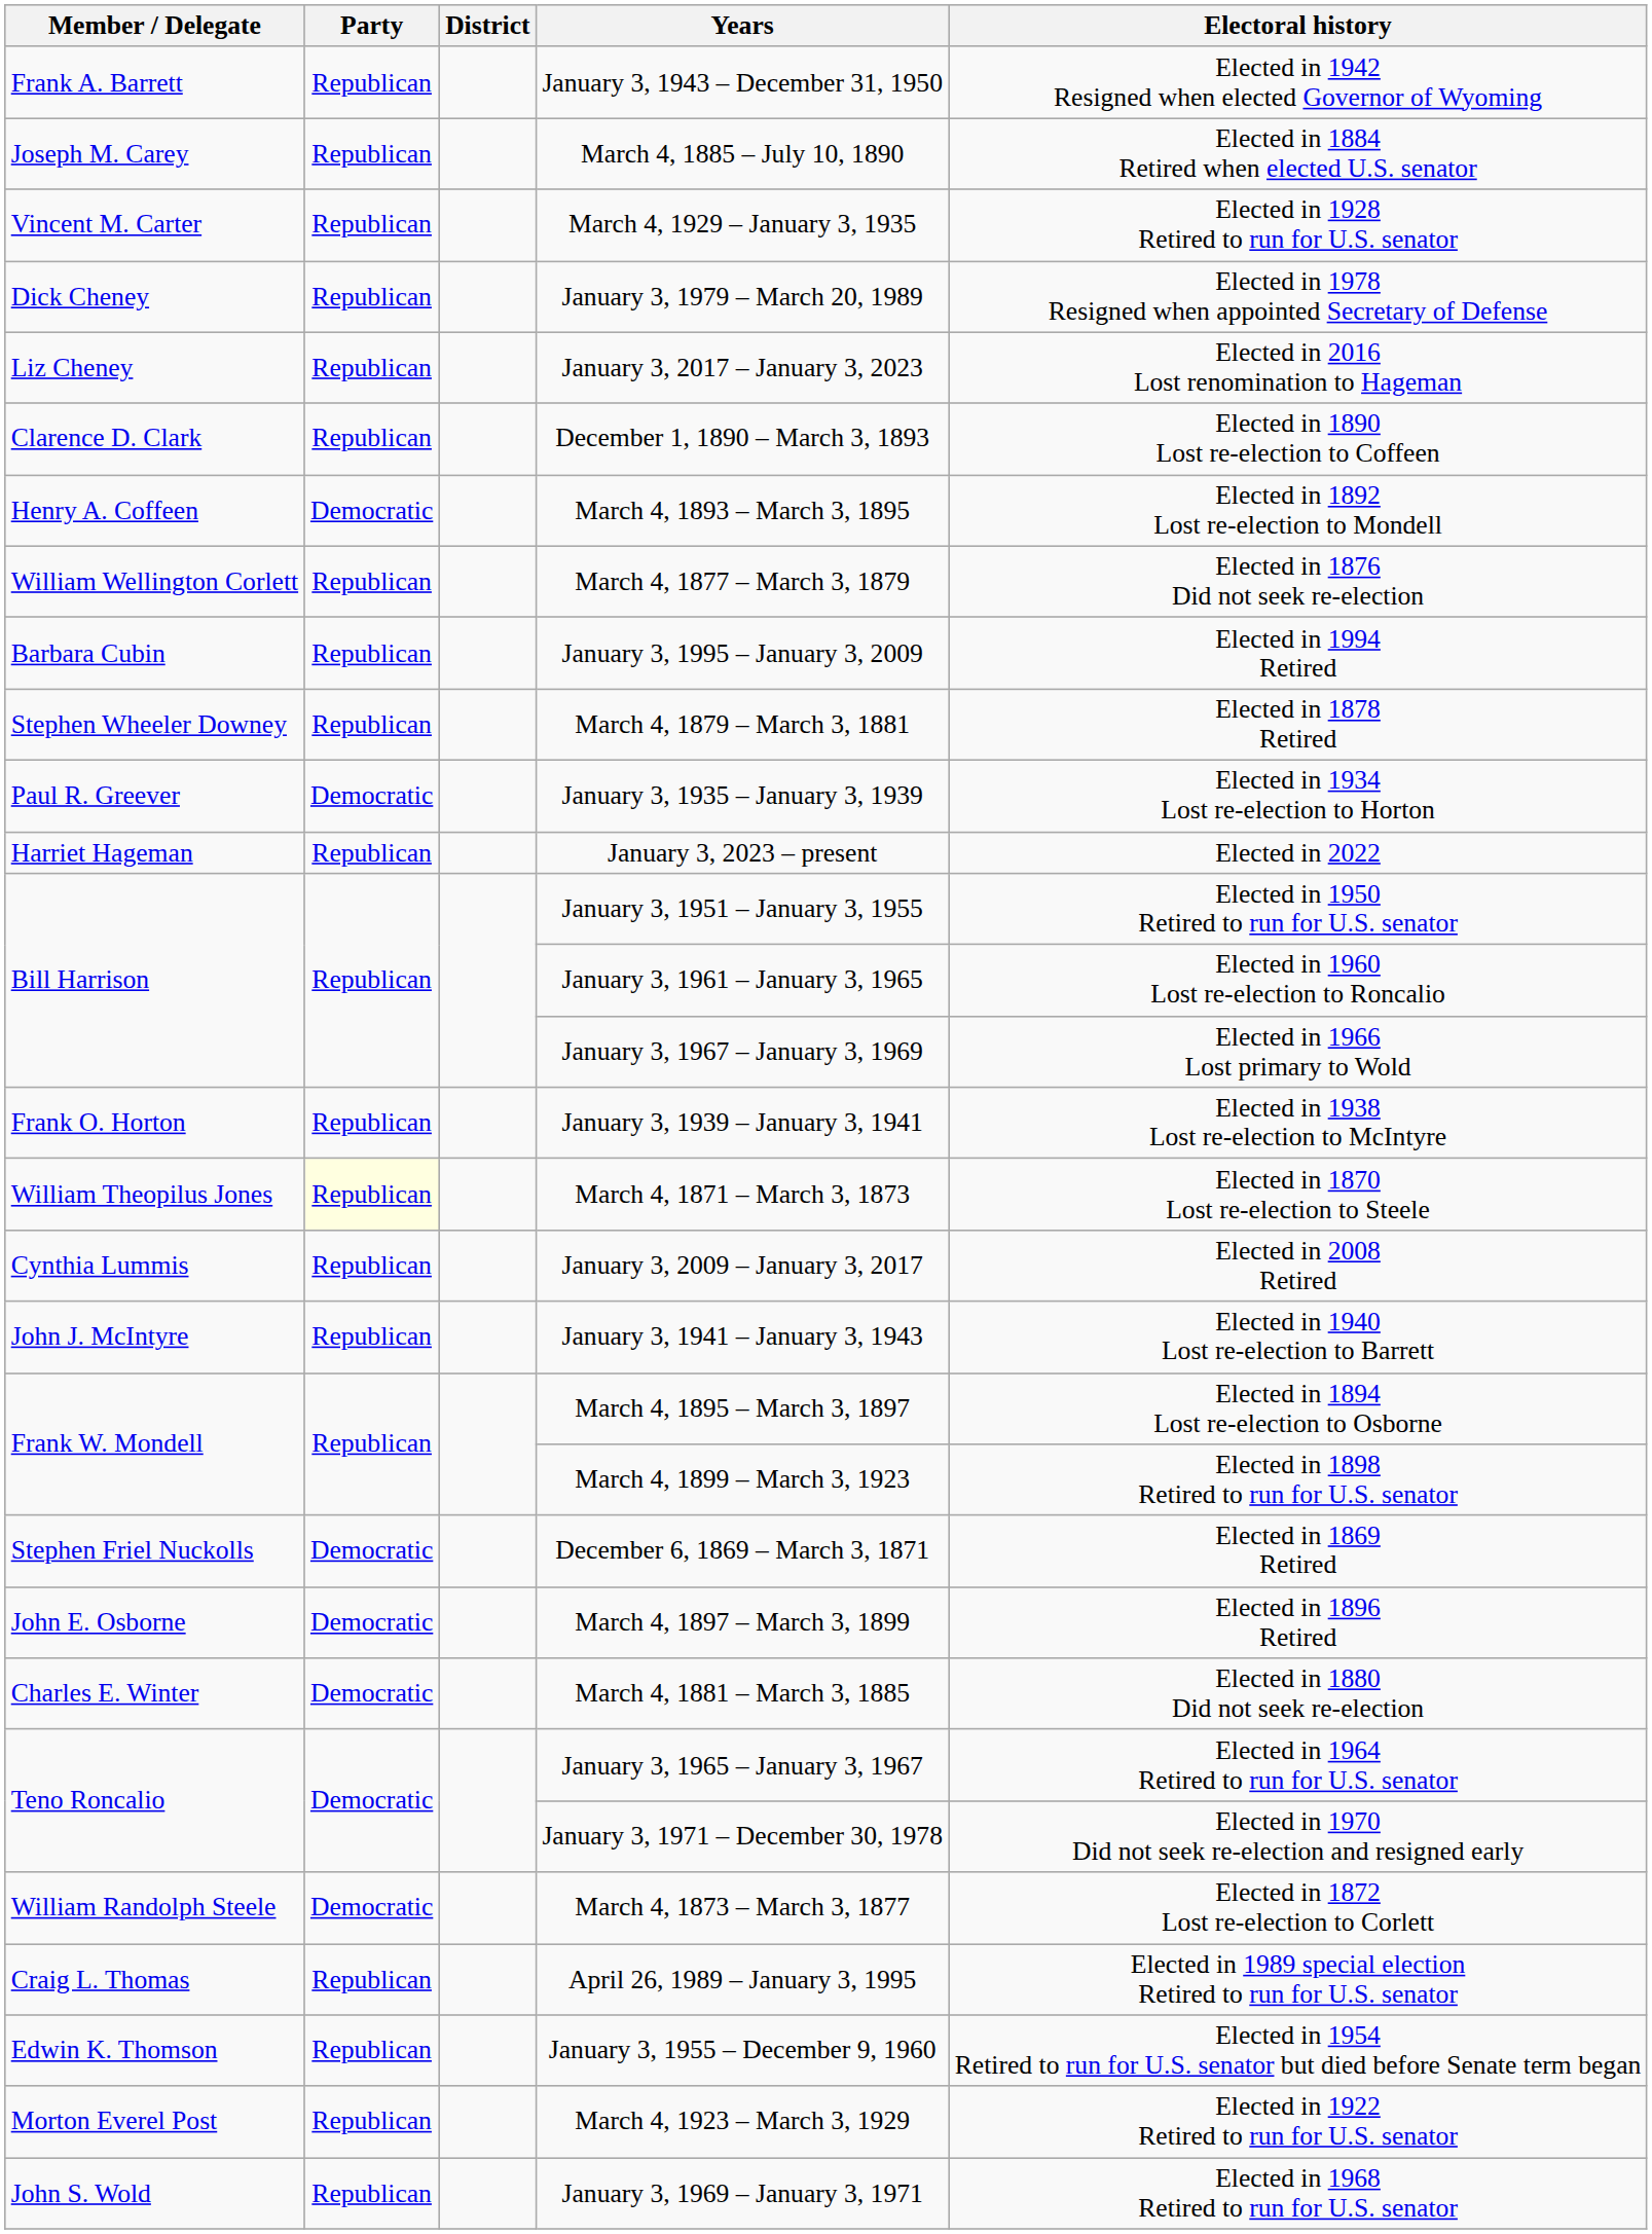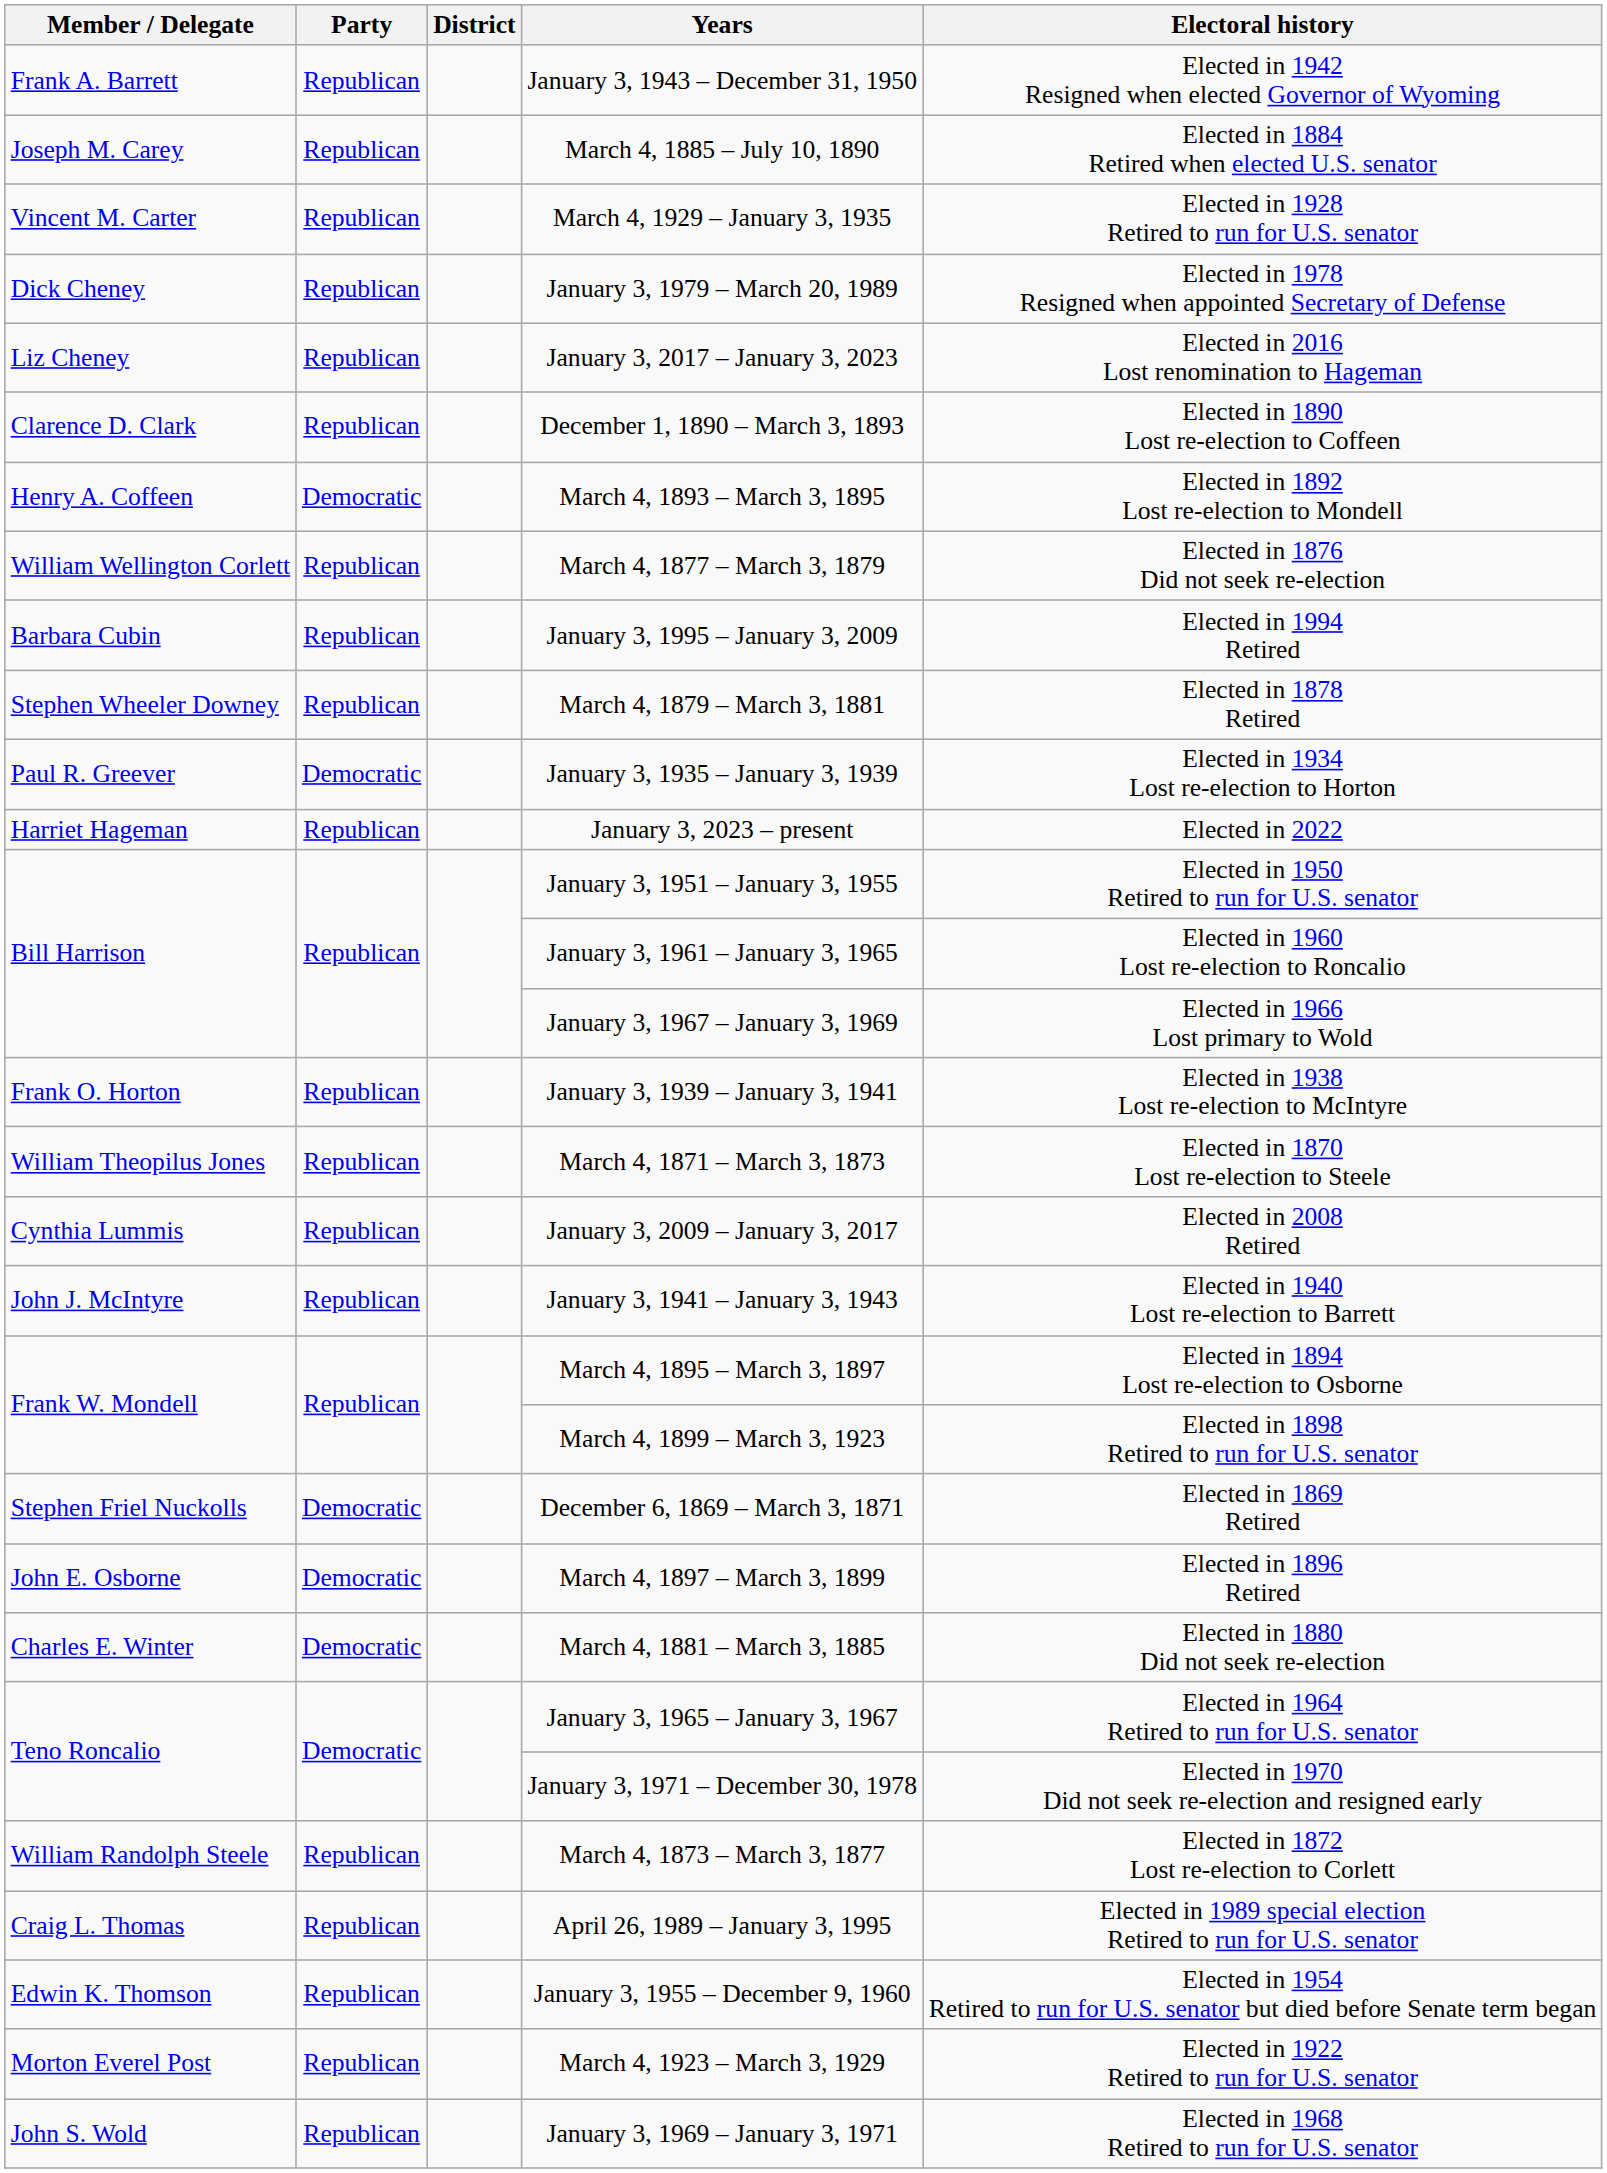 <table class="wikitable sortable" style="text-align:center">
 <tr valign=center>
 <th>Member / Delegate</th>
 <th>Party</th>
 <th>District</th>
 <th data-sort-type="date">Years</th>
 <th>Electoral history</th>
 </tr>
 <tr>
 <td align=left nowrap data-sort-value="Barrett, Frank "> <a href='#'>Frank A. Barrett</a></td>
 <td><a href='#'>Republican</a></td>
 <td></td>
 <td data-sort-value="January 3, 1943">January 3, 1943 – December 31, 1950</td>
 <td>Elected in <a href='#'>1942</a><br>Resigned when elected <a href='#'>Governor of Wyoming</a></td>
 </tr>
 <tr>
 <td align=left nowrap data-sort-value="Carey, Joseph "> <a href='#'>Joseph M. Carey</a></td>
 <td><a href='#'>Republican</a></td>
 <td></td>
 <td data-sort-value="March 4, 1885">March 4, 1885 – July 10, 1890</td>
 <td>Elected in <a href='#'>1884</a><br>Retired when <a href='#'>elected U.S. senator</a></td>
 </tr>
 <tr>
 <td align=left nowrap data-sort-value="Carter, Vincent "> <a href='#'>Vincent M. Carter</a></td>
 <td><a href='#'>Republican</a></td>
 <td></td>
 <td data-sort-value="March 4, 1929">March 4, 1929 – January 3, 1935</td>
 <td>Elected in <a href='#'>1928</a><br>Retired to <a href='#'>run for U.S. senator</a></td>
 </tr>
 <tr>
 <td align=left nowrap data-sort-value="Cheney, Richard "> <a href='#'>Dick Cheney</a></td>
 <td><a href='#'>Republican</a></td>
 <td></td>
 <td data-sort-value="January 3, 1979">January 3, 1979 – March 20, 1989</td>
 <td>Elected in <a href='#'>1978</a><br>Resigned when appointed <a href='#'>Secretary of Defense</a></td>
 </tr>
 <tr>
 <td align=left nowrap data-sort-value="Cheney, Liz"> <a href='#'>Liz Cheney</a></td>
 <td><a href='#'>Republican</a></td>
 <td></td>
 <td data-sort-value="January 3, 2017">January 3, 2017 – January 3, 2023</td>
 <td>Elected in <a href='#'>2016</a><br>Lost renomination to <a href='#'>Hageman</a></td>
 </tr>
 <tr>
 <td align=left nowrap data-sort-value="Clark, Clarence"> <a href='#'>Clarence D. Clark</a></td>
 <td><a href='#'>Republican</a></td>
 <td></td>
 <td data-sort-value="December 1, 1890">December 1, 1890 – March 3, 1893</td>
 <td>Elected in <a href='#'>1890</a><br>Lost re-election to Coffeen</td>
 </tr>
 <tr>
 <td align=left nowrap data-sort-value="Coffeen, Henry"> <a href='#'>Henry A. Coffeen</a></td>
 <td><a href='#'>Democratic</a></td>
 <td></td>
 <td data-sort-value="March 4, 1893">March 4, 1893 – March 3, 1895</td>
 <td>Elected in <a href='#'>1892</a><br>Lost re-election to Mondell</td>
 </tr>
 <tr>
 <td align=left nowrap data-sort-value="Courlett, William"> <a href='#'>William Wellington Corlett</a></td>
 <td><a href='#'>Republican</a></td>
 <td></td>
 <td data-sort-value="March 4, 1877">March 4, 1877 – March 3, 1879</td>
 <td>Elected in <a href='#'>1876</a><br>Did not seek re-election</td>
 </tr>
 <tr>
 <td align=left nowrap data-sort-value="Cubin, Barbara"> <a href='#'>Barbara Cubin</a></td>
 <td><a href='#'>Republican</a></td>
 <td></td>
 <td data-sort-value="January 3, 1995">January 3, 1995 – January 3, 2009</td>
 <td>Elected in <a href='#'>1994</a><br>Retired</td>
 </tr>
 <tr>
 <td align=left nowrap data-sort-value="Downey, Stephen"> <a href='#'>Stephen Wheeler Downey</a></td>
 <td><a href='#'>Republican</a></td>
 <td></td>
 <td data-sort-value="March 4, 1879">March 4, 1879 – March 3, 1881</td>
 <td>Elected in <a href='#'>1878</a><br>Retired</td>
 </tr>
 <tr>
 <td align=left nowrap data-sort-value="Greever, Paul"> <a href='#'>Paul R. Greever</a></td>
 <td><a href='#'>Democratic</a></td>
 <td></td>
 <td data-sort-value="January 3, 1935">January 3, 1935 – January 3, 1939</td>
 <td>Elected in <a href='#'>1934</a><br>Lost re-election to Horton</td>
 </tr>
 <tr>
 <td align=left nowrap data-sort-value="Hageman, Harriet"> <a href='#'>Harriet Hageman</a></td>
 <td><a href='#'>Republican</a></td>
 <td></td>
 <td data-sort-value="January 3, 2023">January 3, 2023 – present</td>
 <td>Elected in <a href='#'>2022</a></td>
 </tr>
 <tr>
 <td rowspan=3 align=left nowrap data-sort-value="Harrison, Bill"> <a href='#'>Bill Harrison</a></td>
 <td rowspan=3 ><a href='#'>Republican</a></td>
 <td rowspan=3></td>
 <td data-sort-value="January 3, 1951">January 3, 1951 – January 3, 1955</td>
 <td>Elected in <a href='#'>1950</a><br>Retired to <a href='#'>run for U.S. senator</a></td>
 </tr>
 <tr>
 <td data-sort-value="January 3, 1961">January 3, 1961 – January 3, 1965</td>
 <td>Elected in <a href='#'>1960</a><br>Lost re-election to Roncalio</td>
 </tr>
 <tr>
 <td data-sort-value="January 3, 1967">January 3, 1967 – January 3, 1969</td>
 <td>Elected in <a href='#'>1966</a><br>Lost primary to Wold</td>
 </tr>
 <tr>
 <td align=left nowrap data-sort-value="Horton, Frank"> <a href='#'>Frank O. Horton</a></td>
 <td><a href='#'>Republican</a></td>
 <td></td>
 <td data-sort-value="January 3, 1939">January 3, 1939 – January 3, 1941</td>
 <td>Elected in <a href='#'>1938</a><br>Lost re-election to McIntyre</td>
 </tr>
 <tr>
 <td align=left nowrap data-sort-value="Jones, William"> <a href='#'>William Theopilus Jones</a></td>
-<td style="background: lightyellow;"><a href='#'>Republican</a></td>
+<td><a href='#'>Republican</a></td>
 <td></td>
 <td data-sort-value="March 4, 1871">March 4, 1871 – March 3, 1873</td>
 <td>Elected in <a href='#'>1870</a><br>Lost re-election to Steele</td>
 </tr>
 <tr>
 <td align=left nowrap data-sort-value="Lummis, Cynthia"> <a href='#'>Cynthia Lummis</a></td>
 <td><a href='#'>Republican</a></td>
 <td></td>
 <td data-sort-value="January 3, 2009">January 3, 2009 – January 3, 2017</td>
 <td>Elected in <a href='#'>2008</a><br>Retired</td>
 </tr>
 <tr>
 <td align=left nowrap data-sort-value="McIntyre, John "><a href='#'>John J. McIntyre</a></td>
 <td><a href='#'>Republican</a></td>
 <td></td>
 <td data-sort-value="January 3, 1941">January 3, 1941 – January 3, 1943</td>
 <td>Elected in <a href='#'>1940</a><br>Lost re-election to Barrett</td>
 </tr>
 <tr>
 <td rowspan=2 align=left nowrap data-sort-value="Mondell, Frank"> <a href='#'>Frank W. Mondell</a></td>
 <td rowspan=2 ><a href='#'>Republican</a></td>
 <td rowspan=2></td>
 <td data-sort-value="March 4, 1895">March 4, 1895 – March 3, 1897</td>
 <td>Elected in <a href='#'>1894</a><br>Lost re-election to Osborne</td>
 </tr>
 <tr>
 <td data-sort-value="March 4, 1899">March 4, 1899 – March 3, 1923</td>
 <td>Elected in <a href='#'>1898</a><br>Retired to <a href='#'>run for U.S. senator</a></td>
 </tr>
 <tr>
 <td align=left nowrap data-sort-value="Nuckolls, Stephen"> <a href='#'>Stephen Friel Nuckolls</a></td>
 <td><a href='#'>Democratic</a></td>
 <td></td>
 <td data-sort-value="December 6, 1869">December 6, 1869 – March 3, 1871</td>
 <td>Elected in <a href='#'>1869</a><br>Retired</td>
 </tr>
 <tr>
 <td align=left nowrap data-sort-value="Osborne, John "> <a href='#'>John E. Osborne</a></td>
 <td><a href='#'>Democratic</a></td>
 <td></td>
 <td data-sort-value="March 4, 1897">March 4, 1897 – March 3, 1899</td>
 <td>Elected in <a href='#'>1896</a><br>Retired</td>
 </tr>
 <tr>
 <td align=left nowrap data-sort-value="Winter, Charles"> <a href='#'>Charles E. Winter</a></td>
 <td><a href='#'>Democratic</a></td>
 <td></td>
 <td data-sort-value="March 4, 1881">March 4, 1881 – March 3, 1885</td>
 <td>Elected in <a href='#'>1880</a><br>Did not seek re-election</td>
 </tr>
 <tr>
 <td rowspan=2 align=left nowrap data-sort-value="Roncalio, Teno"> <a href='#'>Teno Roncalio</a></td>
 <td rowspan=2 ><a href='#'>Democratic</a></td>
 <td rowspan=2></td>
 <td data-sort-value="January 3, 1965">January 3, 1965 – January 3, 1967</td>
 <td>Elected in <a href='#'>1964</a><br>Retired to <a href='#'>run for U.S. senator</a></td>
 </tr>
 <tr>
 <td data-sort-value="January 3, 1971">January 3, 1971 – December 30, 1978</td>
 <td>Elected in <a href='#'>1970</a><br>Did not seek re-election and resigned early</td>
 </tr>
 <tr>
 <td align=left nowrap data-sort-value="Steele, William"> <a href='#'>William Randolph Steele</a></td>
-<td><a href='#'>Democratic</a></td>
+<td><a href='#'>Republican</a></td>
 <td></td>
 <td data-sort-value="March 4, 1873">March 4, 1873 – March 3, 1877</td>
 <td>Elected in <a href='#'>1872</a><br>Lost re-election to Corlett</td>
 </tr>
 <tr>
 <td align=left nowrap data-sort-value="Thomas, Craig"> <a href='#'>Craig L. Thomas</a></td>
 <td><a href='#'>Republican</a></td>
 <td></td>
 <td data-sort-value="April 26, 1989">April 26, 1989 – January 3, 1995</td>
 <td>Elected in <a href='#'>1989 special election</a><br>Retired to <a href='#'>run for U.S. senator</a></td>
 </tr>
 <tr>
 <td align=left nowrap data-sort-value="Thomson, Edwin"> <a href='#'>Edwin K. Thomson</a></td>
 <td><a href='#'>Republican</a></td>
 <td></td>
 <td data-sort-value="January 3, 1955">January 3, 1955 – December 9, 1960</td>
 <td>Elected in <a href='#'>1954</a><br>Retired to <a href='#'>run for U.S. senator</a> but died before Senate term began</td>
 </tr>
 <tr>
 <td align=left nowrap data-sort-value="Post, Morton "> <a href='#'>Morton Everel Post</a></td>
 <td><a href='#'>Republican</a></td>
 <td></td>
 <td data-sort-value="March 4, 1923">March 4, 1923 – March 3, 1929</td>
 <td>Elected in <a href='#'>1922</a><br>Retired to <a href='#'>run for U.S. senator</a></td>
 </tr>
 <tr>
 <td align=left nowrap data-sort-value="Wold, John "> <a href='#'>John S. Wold</a></td>
 <td><a href='#'>Republican</a></td>
 <td></td>
 <td data-sort-value="January 3, 1969">January 3, 1969 – January 3, 1971</td>
 <td>Elected in <a href='#'>1968</a><br>Retired to <a href='#'>run for U.S. senator</a></td>
 </tr>
 </table>
